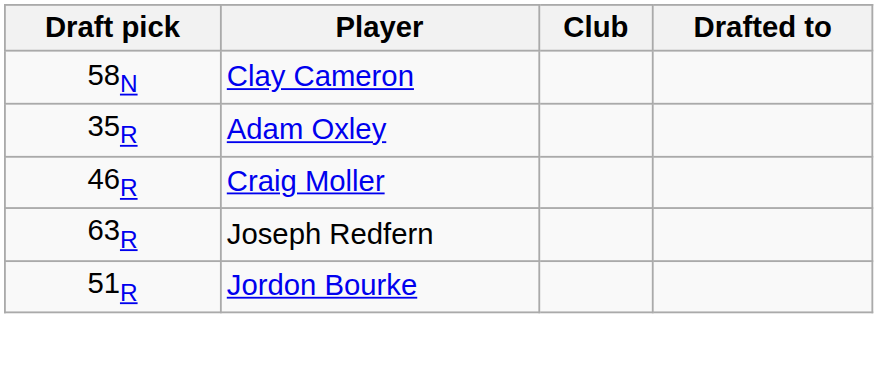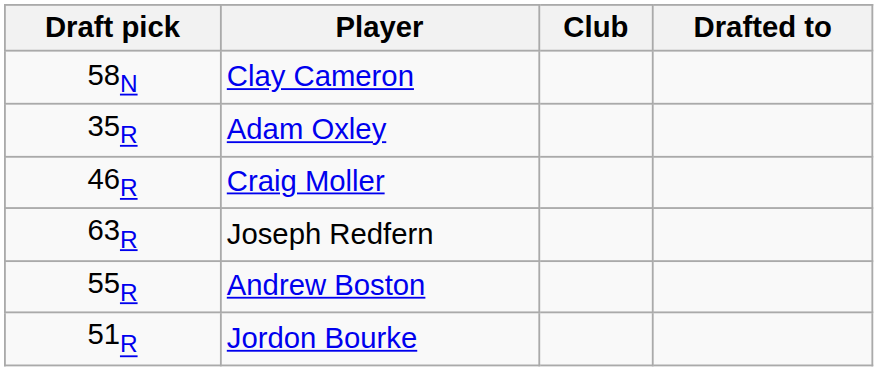 <table class="wikitable sortable" style="width:30%">
 <tr>
 <th class="unsortable">Draft pick</th>
 <th>Player</th>
 <th>Club</th>
 <th>Drafted to</th>
 </tr>
 <tr>
 <td align=center>58<sub><a href='#'>N</a></sub></td>
 <td><a href='#'>Clay Cameron</a></td>
 <td></td>
 <td></td>
 </tr>
 <tr>
 <td align=center>35<sub><a href='#'>R</a></sub></td>
 <td><a href='#'>Adam Oxley</a></td>
 <td></td>
 <td></td>
 </tr>
 <tr>
 <td align=center>46<sub><a href='#'>R</a></sub></td>
 <td><a href='#'>Craig Moller</a></td>
 <td></td>
 <td></td>
 </tr>
 <tr>
 <td align=center>63<sub><a href='#'>R</a></sub></td>
 <td>Joseph Redfern</td>
 <td></td>
 <td></td>
 </tr>
 <tr>
+<td align=center>55<sub><a href='#'>R</a></sub></td>
+<td><a href='#'>Andrew Boston</a></td>
+<td></td>
+<td></td>
+</tr>
+<tr>
 <td align=center>51<sub><a href='#'>R</a></sub></td>
 <td><a href='#'>Jordon Bourke</a></td>
 <td></td>
 <td></td>
 </tr>
 </table>
